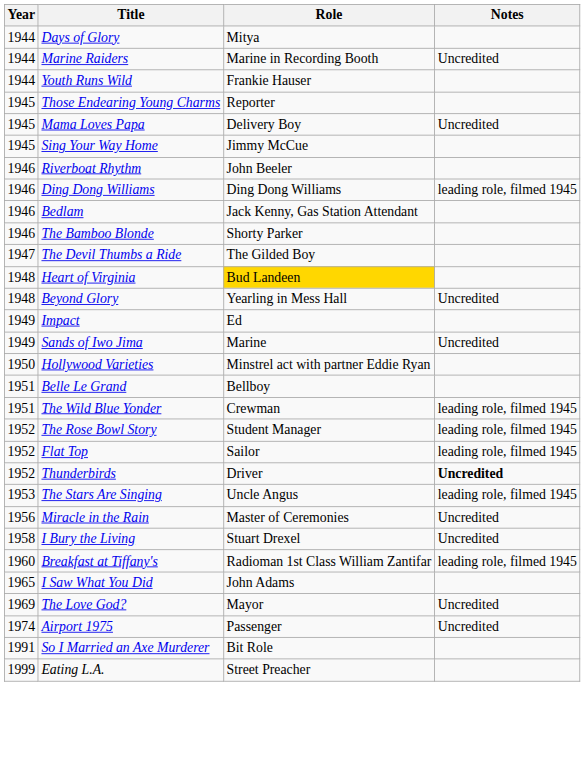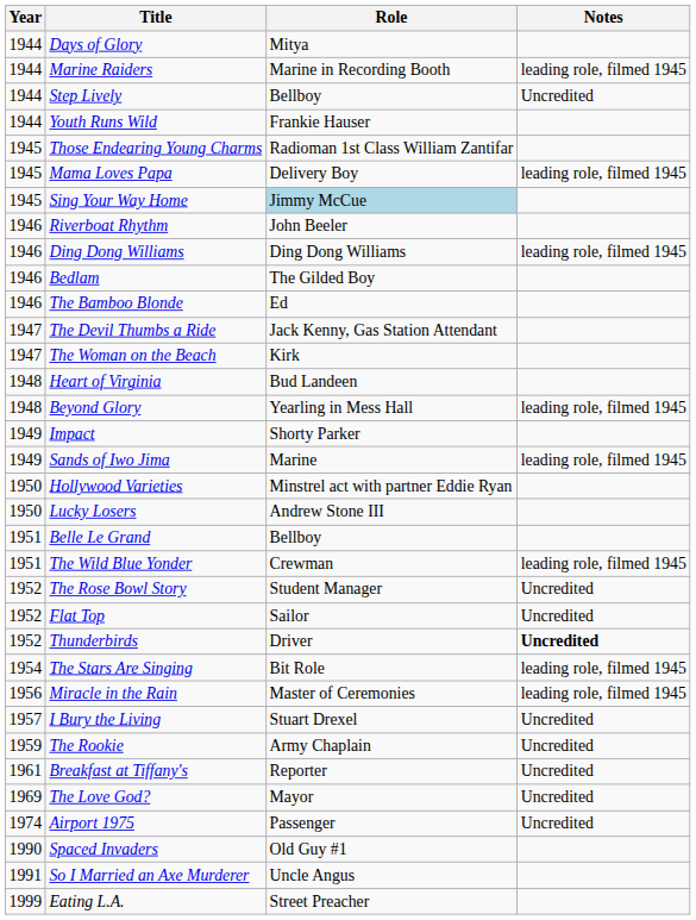 <table class="wikitable">
 <tr>
 <th>Year</th>
 <th>Title</th>
 <th>Role</th>
 <th>Notes</th>
 </tr>
 <tr>
 <td>1944</td>
 <td><em><a href='#'>Days of Glory</a></em></td>
 <td>Mitya</td>
 <td></td>
 </tr>
 <tr>
 <td>1944</td>
 <td><em><a href='#'>Marine Raiders</a></em></td>
 <td>Marine in Recording Booth</td>
+<td>leading role, filmed 1945</td>
+</tr>
+<tr>
+<td>1944</td>
+<td><em><a href='#'>Step Lively</a></em></td>
+<td>Bellboy</td>
 <td>Uncredited</td>
 </tr>
 <tr>
 <td>1944</td>
 <td><em><a href='#'>Youth Runs Wild</a></em></td>
 <td>Frankie Hauser</td>
 <td></td>
 </tr>
 <tr>
 <td>1945</td>
 <td><em><a href='#'>Those Endearing Young Charms</a></em></td>
-<td>Reporter</td>
+<td>Radioman 1st Class William Zantifar</td>
 <td></td>
 </tr>
 <tr>
 <td>1945</td>
 <td><em><a href='#'>Mama Loves Papa</a></em></td>
 <td>Delivery Boy</td>
-<td>Uncredited</td>
+<td>leading role, filmed 1945</td>
 </tr>
 <tr>
 <td>1945</td>
 <td><em><a href='#'>Sing Your Way Home</a></em></td>
-<td>Jimmy McCue</td>
+<td style="background: lightblue;">Jimmy McCue</td>
 <td></td>
 </tr>
 <tr>
 <td>1946</td>
 <td><em><a href='#'>Riverboat Rhythm</a></em></td>
 <td>John Beeler</td>
 <td></td>
 </tr>
 <tr>
 <td>1946</td>
 <td><em><a href='#'>Ding Dong Williams</a></em></td>
 <td>Ding Dong Williams</td>
 <td>leading role, filmed 1945</td>
 </tr>
 <tr>
 <td>1946</td>
 <td><em><a href='#'>Bedlam</a></em></td>
-<td>Jack Kenny, Gas Station Attendant</td>
+<td>The Gilded Boy</td>
 <td></td>
 </tr>
 <tr>
 <td>1946</td>
 <td><em><a href='#'>The Bamboo Blonde</a></em></td>
-<td>Shorty Parker</td>
+<td>Ed</td>
 <td></td>
 </tr>
 <tr>
 <td>1947</td>
 <td><em><a href='#'>The Devil Thumbs a Ride</a></em></td>
-<td>The Gilded Boy</td>
+<td>Jack Kenny, Gas Station Attendant</td>
+<td></td>
+</tr>
+<tr>
+<td>1947</td>
+<td><em><a href='#'>The Woman on the Beach</a></em></td>
+<td>Kirk</td>
 <td></td>
 </tr>
 <tr>
 <td>1948</td>
 <td><em><a href='#'>Heart of Virginia</a></em></td>
-<td style="background: gold;">Bud Landeen</td>
+<td>Bud Landeen</td>
 <td></td>
 </tr>
 <tr>
 <td>1948</td>
 <td><em><a href='#'>Beyond Glory</a></em></td>
 <td>Yearling in Mess Hall</td>
-<td>Uncredited</td>
+<td>leading role, filmed 1945</td>
 </tr>
 <tr>
 <td>1949</td>
 <td><em><a href='#'>Impact</a></em></td>
-<td>Ed</td>
+<td>Shorty Parker</td>
 <td></td>
 </tr>
 <tr>
 <td>1949</td>
 <td><em><a href='#'>Sands of Iwo Jima</a></em></td>
 <td>Marine</td>
-<td>Uncredited</td>
+<td>leading role, filmed 1945</td>
 </tr>
 <tr>
 <td>1950</td>
 <td><em><a href='#'>Hollywood Varieties</a></em></td>
 <td>Minstrel act with partner Eddie Ryan</td>
+<td></td>
+</tr>
+<tr>
+<td>1950</td>
+<td><em><a href='#'>Lucky Losers</a></em></td>
+<td>Andrew Stone III</td>
 <td></td>
 </tr>
 <tr>
 <td>1951</td>
 <td><em><a href='#'>Belle Le Grand</a></em></td>
 <td>Bellboy</td>
 <td></td>
 </tr>
 <tr>
 <td>1951</td>
 <td><em><a href='#'>The Wild Blue Yonder</a></em></td>
 <td>Crewman</td>
 <td>leading role, filmed 1945</td>
 </tr>
 <tr>
 <td>1952</td>
 <td><em><a href='#'>The Rose Bowl Story</a></em></td>
 <td>Student Manager</td>
-<td>leading role, filmed 1945</td>
+<td>Uncredited</td>
 </tr>
 <tr>
 <td>1952</td>
 <td><em><a href='#'>Flat Top</a></em></td>
 <td>Sailor</td>
-<td>leading role, filmed 1945</td>
+<td>Uncredited</td>
 </tr>
 <tr>
 <td>1952</td>
 <td><em><a href='#'>Thunderbirds</a></em></td>
 <td>Driver</td>
 <td><strong>Uncredited</strong></td>
 </tr>
 <tr>
-<td>1953</td>
+<td>1954</td>
 <td><em><a href='#'>The Stars Are Singing</a></em></td>
-<td>Uncle Angus</td>
+<td>Bit Role</td>
 <td>leading role, filmed 1945</td>
 </tr>
 <tr>
 <td>1956</td>
 <td><em><a href='#'>Miracle in the Rain</a></em></td>
 <td>Master of Ceremonies</td>
-<td>Uncredited</td>
+<td>leading role, filmed 1945</td>
 </tr>
 <tr>
-<td>1958</td>
+<td>1957</td>
 <td><em><a href='#'>I Bury the Living</a></em></td>
 <td>Stuart Drexel</td>
 <td>Uncredited</td>
 </tr>
 <tr>
-<td>1960</td>
-<td><em><a href='#'>Breakfast at Tiffany's</a></em></td>
-<td>Radioman 1st Class William Zantifar</td>
-<td>leading role, filmed 1945</td>
+<td>1959</td>
+<td><em><a href='#'>The Rookie</a></em></td>
+<td>Army Chaplain</td>
+<td>Uncredited</td>
 </tr>
 <tr>
-<td>1965</td>
-<td><em><a href='#'>I Saw What You Did</a></em></td>
-<td>John Adams</td>
-<td></td>
+<td>1961</td>
+<td><em><a href='#'>Breakfast at Tiffany's</a></em></td>
+<td>Reporter</td>
+<td>Uncredited</td>
 </tr>
 <tr>
 <td>1969</td>
 <td><em><a href='#'>The Love God?</a></em></td>
 <td>Mayor</td>
 <td>Uncredited</td>
 </tr>
 <tr>
 <td>1974</td>
 <td><em><a href='#'>Airport 1975</a></em></td>
 <td>Passenger</td>
 <td>Uncredited</td>
 </tr>
 <tr>
+<td>1990</td>
+<td><em><a href='#'>Spaced Invaders</a></em></td>
+<td>Old Guy #1</td>
+<td></td>
+</tr>
+<tr>
 <td>1991</td>
 <td><em><a href='#'>So I Married an Axe Murderer</a></em></td>
-<td>Bit Role</td>
+<td>Uncle Angus</td>
 <td></td>
 </tr>
 <tr>
 <td>1999</td>
 <td><em>Eating L.A.</em></td>
 <td>Street Preacher</td>
 <td></td>
 </tr>
 </table>
